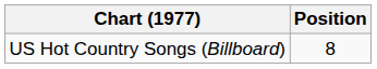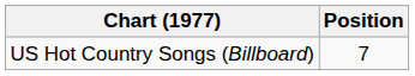 <table class="wikitable">
 <tr>
 <th>Chart (1977)</th>
 <th>Position</th>
 </tr>
 <tr>
 <td>US Hot Country Songs (<em>Billboard</em>)</td>
-<td align="center">8</td>
+<td align="center">7</td>
 </tr>
 </table>
